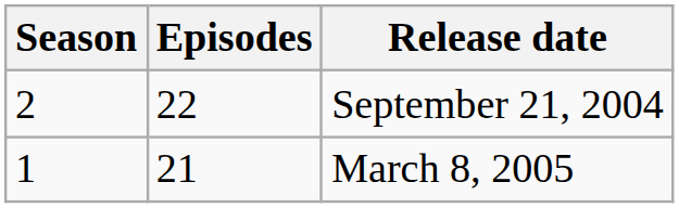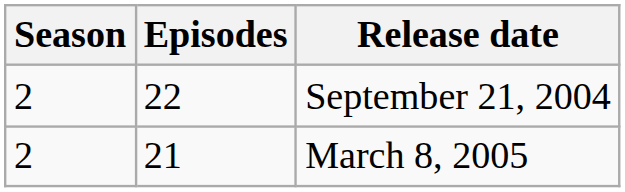 <table class="wikitable">
 <tr>
 <th>Season</th>
 <th>Episodes</th>
 <th>Release date</th>
 </tr>
 <tr>
 <td>2</td>
 <td>22</td>
 <td>September 21, 2004</td>
 </tr>
 <tr>
-<td>1</td>
+<td>2</td>
 <td>21</td>
 <td>March 8, 2005</td>
 </tr>
 </table>
